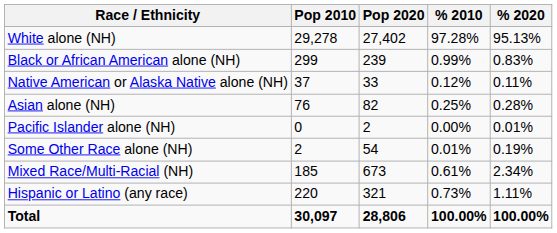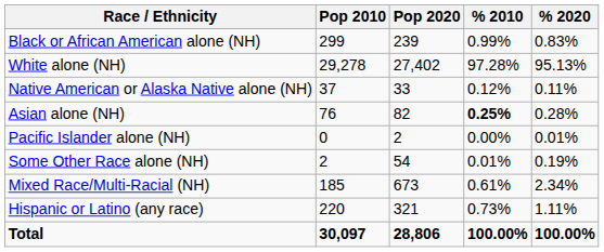 <table class="wikitable">
 <tr>
 <th>Race / Ethnicity</th>
 <th>Pop 2010</th>
 <th>Pop 2020</th>
 <th>% 2010</th>
 <th>% 2020</th>
 </tr>
 <tr>
+<td><a href='#'>Black or African American</a> alone (NH)</td>
+<td>299</td>
+<td>239</td>
+<td>0.99%</td>
+<td>0.83%</td>
+</tr>
+<tr>
 <td><a href='#'>White</a> alone (NH)</td>
 <td>29,278</td>
 <td>27,402</td>
 <td>97.28%</td>
 <td>95.13%</td>
-</tr>
-<tr>
-<td><a href='#'>Black or African American</a> alone (NH)</td>
-<td>299</td>
-<td>239</td>
-<td>0.99%</td>
-<td>0.83%</td>
 </tr>
 <tr>
 <td><a href='#'>Native American</a> or <a href='#'>Alaska Native</a> alone (NH)</td>
 <td>37</td>
 <td>33</td>
 <td>0.12%</td>
 <td>0.11%</td>
 </tr>
 <tr>
 <td><a href='#'>Asian</a> alone (NH)</td>
 <td>76</td>
 <td>82</td>
-<td>0.25%</td>
+<td><strong>0.25%</strong></td>
 <td>0.28%</td>
 </tr>
 <tr>
 <td><a href='#'>Pacific Islander</a> alone (NH)</td>
 <td>0</td>
 <td>2</td>
 <td>0.00%</td>
 <td>0.01%</td>
 </tr>
 <tr>
 <td><a href='#'>Some Other Race</a> alone (NH)</td>
 <td>2</td>
 <td>54</td>
 <td>0.01%</td>
 <td>0.19%</td>
 </tr>
 <tr>
 <td><a href='#'>Mixed Race/Multi-Racial</a> (NH)</td>
 <td>185</td>
 <td>673</td>
 <td>0.61%</td>
 <td>2.34%</td>
 </tr>
 <tr>
 <td><a href='#'>Hispanic or Latino</a> (any race)</td>
 <td>220</td>
 <td>321</td>
 <td>0.73%</td>
 <td>1.11%</td>
 </tr>
 <tr>
 <td><strong>Total</strong></td>
 <td><strong>30,097</strong></td>
 <td><strong>28,806</strong></td>
 <td><strong>100.00%</strong></td>
 <td><strong>100.00%</strong></td>
 </tr>
 </table>
